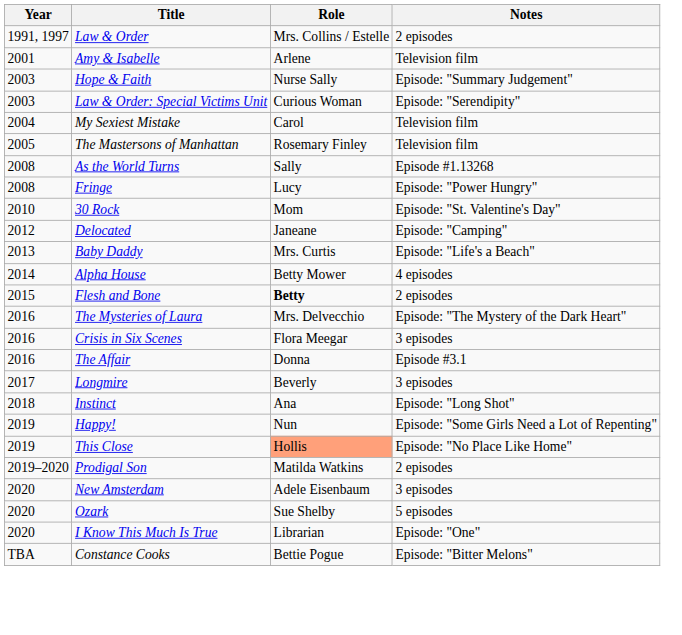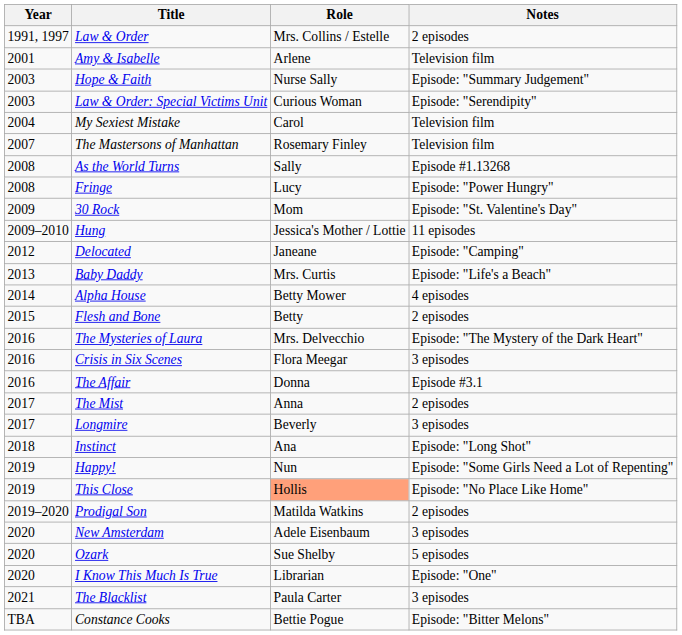 <table class="wikitable">
 <tr>
 <th>Year</th>
 <th>Title</th>
 <th>Role</th>
 <th>Notes</th>
 </tr>
 <tr>
 <td>1991, 1997</td>
 <td><em><a href='#'>Law & Order</a></em></td>
 <td>Mrs. Collins / Estelle</td>
 <td>2 episodes</td>
 </tr>
 <tr>
 <td>2001</td>
 <td><em><a href='#'>Amy & Isabelle</a></em></td>
 <td>Arlene</td>
 <td>Television film</td>
 </tr>
 <tr>
 <td>2003</td>
 <td><em><a href='#'>Hope & Faith</a></em></td>
 <td>Nurse Sally</td>
 <td>Episode: "Summary Judgement"</td>
 </tr>
 <tr>
 <td>2003</td>
 <td><em><a href='#'>Law & Order: Special Victims Unit</a></em></td>
 <td>Curious Woman</td>
 <td>Episode: "Serendipity"</td>
 </tr>
 <tr>
 <td>2004</td>
 <td><em>My Sexiest Mistake</em></td>
 <td>Carol</td>
 <td>Television film</td>
 </tr>
 <tr>
-<td>2005</td>
+<td>2007</td>
 <td><em>The Mastersons of Manhattan</em></td>
 <td>Rosemary Finley</td>
 <td>Television film</td>
 </tr>
 <tr>
 <td>2008</td>
 <td><em><a href='#'>As the World Turns</a></em></td>
 <td>Sally</td>
 <td>Episode #1.13268</td>
 </tr>
 <tr>
 <td>2008</td>
 <td><a href='#'><em>Fringe</em></a></td>
 <td>Lucy</td>
 <td>Episode: "Power Hungry"</td>
 </tr>
 <tr>
-<td>2010</td>
+<td>2009</td>
 <td><em><a href='#'>30 Rock</a></em></td>
 <td>Mom</td>
 <td>Episode: "St. Valentine's Day"</td>
+</tr>
+<tr>
+<td>2009–2010</td>
+<td><a href='#'><em>Hung</em></a></td>
+<td>Jessica's Mother / Lottie</td>
+<td>11 episodes</td>
 </tr>
 <tr>
 <td>2012</td>
 <td><em><a href='#'>Delocated</a></em></td>
 <td>Janeane</td>
 <td>Episode: "Camping"</td>
 </tr>
 <tr>
 <td>2013</td>
 <td><em><a href='#'>Baby Daddy</a></em></td>
 <td>Mrs. Curtis</td>
 <td>Episode: "Life's a Beach"</td>
 </tr>
 <tr>
 <td>2014</td>
 <td><em><a href='#'>Alpha House</a></em></td>
 <td>Betty Mower</td>
 <td>4 episodes</td>
 </tr>
 <tr>
 <td>2015</td>
 <td><a href='#'><em>Flesh and Bone</em></a></td>
-<td><strong>Betty</strong></td>
+<td>Betty</td>
 <td>2 episodes</td>
 </tr>
 <tr>
 <td>2016</td>
 <td><em><a href='#'>The Mysteries of Laura</a></em></td>
 <td>Mrs. Delvecchio</td>
 <td>Episode: "The Mystery of the Dark Heart"</td>
 </tr>
 <tr>
 <td>2016</td>
 <td><em><a href='#'>Crisis in Six Scenes</a></em></td>
 <td>Flora Meegar</td>
 <td>3 episodes</td>
 </tr>
 <tr>
 <td>2016</td>
 <td><a href='#'><em>The Affair</em></a></td>
 <td>Donna</td>
 <td>Episode #3.1</td>
+</tr>
+<tr>
+<td>2017</td>
+<td><a href='#'><em>The Mist</em></a></td>
+<td>Anna</td>
+<td>2 episodes</td>
 </tr>
 <tr>
 <td>2017</td>
 <td><a href='#'><em>Longmire</em></a></td>
 <td>Beverly</td>
 <td>3 episodes</td>
 </tr>
 <tr>
 <td>2018</td>
 <td><a href='#'><em>Instinct</em></a></td>
 <td>Ana</td>
 <td>Episode: "Long Shot"</td>
 </tr>
 <tr>
 <td>2019</td>
 <td><a href='#'><em>Happy!</em></a></td>
 <td>Nun</td>
 <td>Episode: "Some Girls Need a Lot of Repenting"</td>
 </tr>
 <tr>
 <td>2019</td>
 <td><em><a href='#'>This Close</a></em></td>
 <td style="background: lightsalmon;">Hollis</td>
 <td>Episode: "No Place Like Home"</td>
 </tr>
 <tr>
 <td>2019–2020</td>
 <td><a href='#'><em>Prodigal Son</em></a></td>
 <td>Matilda Watkins</td>
 <td>2 episodes</td>
 </tr>
 <tr>
 <td>2020</td>
 <td><a href='#'><em>New Amsterdam</em></a></td>
 <td>Adele Eisenbaum</td>
 <td>3 episodes</td>
 </tr>
 <tr>
 <td>2020</td>
 <td><a href='#'><em>Ozark</em></a></td>
 <td>Sue Shelby</td>
 <td>5 episodes</td>
 </tr>
 <tr>
 <td>2020</td>
 <td><a href='#'><em>I Know This Much Is True</em></a></td>
 <td>Librarian</td>
 <td>Episode: "One"</td>
 </tr>
 <tr>
+<td>2021</td>
+<td><a href='#'><em>The Blacklist</em></a></td>
+<td>Paula Carter</td>
+<td>3 episodes</td>
+</tr>
+<tr>
 <td>TBA</td>
 <td><em>Constance Cooks</em></td>
 <td>Bettie Pogue</td>
 <td>Episode: "Bitter Melons"</td>
 </tr>
 </table>
